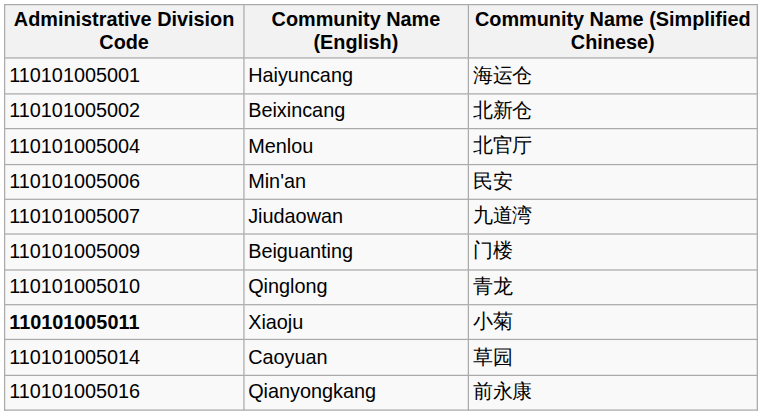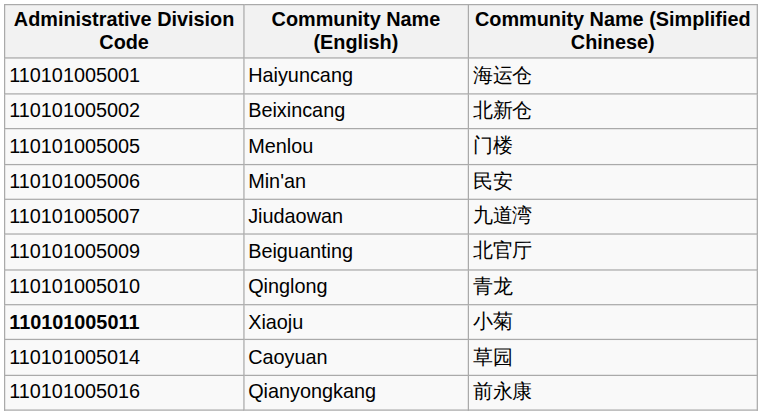 <table class="wikitable sortable">
 <tr>
 <th>Administrative Division Code</th>
 <th>Community Name (English)</th>
 <th>Community Name (Simplified Chinese)</th>
 </tr>
 <tr>
 <td>110101005001</td>
 <td>Haiyuncang</td>
 <td>海运仓</td>
 </tr>
 <tr>
 <td>110101005002</td>
 <td>Beixincang</td>
 <td>北新仓</td>
 </tr>
 <tr>
-<td>110101005004</td>
+<td>110101005005</td>
 <td>Menlou</td>
-<td>北官厅</td>
+<td>门楼</td>
 </tr>
 <tr>
 <td>110101005006</td>
 <td>Min'an</td>
 <td>民安</td>
 </tr>
 <tr>
 <td>110101005007</td>
 <td>Jiudaowan</td>
 <td>九道湾</td>
 </tr>
 <tr>
 <td>110101005009</td>
 <td>Beiguanting</td>
-<td>门楼</td>
+<td>北官厅</td>
 </tr>
 <tr>
 <td>110101005010</td>
 <td>Qinglong</td>
 <td>青龙</td>
 </tr>
 <tr>
 <td><strong>110101005011</strong></td>
 <td>Xiaoju</td>
 <td>小菊</td>
 </tr>
 <tr>
 <td>110101005014</td>
 <td>Caoyuan</td>
 <td>草园</td>
 </tr>
 <tr>
 <td>110101005016</td>
 <td>Qianyongkang</td>
 <td>前永康</td>
 </tr>
 </table>
